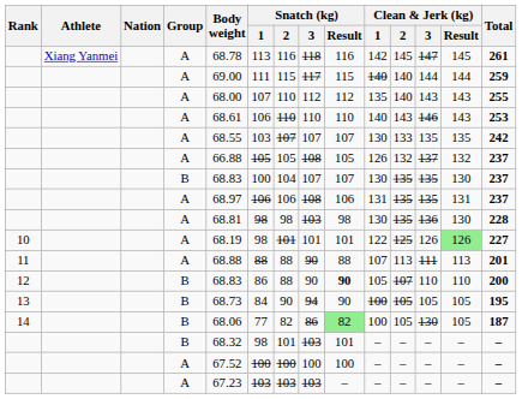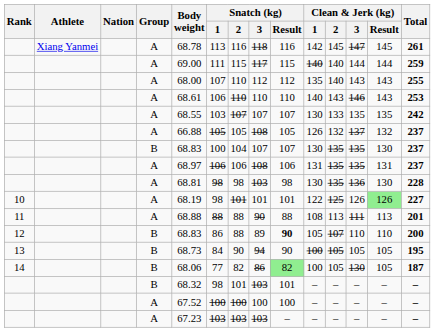 <table class="wikitable sortable" style="text-align:center;">
 <tr>
 <th rowspan=2>Rank</th>
 <th rowspan=2>Athlete</th>
 <th rowspan=2>Nation</th>
 <th rowspan=2>Group</th>
 <th rowspan=2>Body<br>weight</th>
 <th colspan=4>Snatch (kg)</th>
 <th colspan=4>Clean & Jerk (kg)</th>
 <th rowspan=2>Total</th>
 </tr>
 <tr>
 <th>1</th>
 <th>2</th>
 <th>3</th>
 <th>Result</th>
 <th>1</th>
 <th>2</th>
 <th>3</th>
 <th>Result</th>
 </tr>
 <tr>
 <td></td>
 <td align=left><a href='#'>Xiang Yanmei</a></td>
 <td align=left></td>
 <td>A</td>
 <td>68.78</td>
 <td>113</td>
 <td>116</td>
 <td><s>118</s></td>
 <td>116</td>
 <td>142</td>
 <td>145</td>
 <td><s>147</s></td>
 <td>145</td>
 <td><strong>261</strong></td>
 </tr>
 <tr>
 <td></td>
 <td align=left></td>
 <td align=left></td>
 <td>A</td>
 <td>69.00</td>
 <td>111</td>
 <td>115</td>
 <td><s>117</s></td>
 <td>115</td>
 <td><s>140</s></td>
 <td>140</td>
 <td>144</td>
 <td>144</td>
 <td><strong>259</strong></td>
 </tr>
 <tr>
 <td></td>
 <td align=left></td>
 <td align=left></td>
 <td>A</td>
 <td>68.00</td>
 <td>107</td>
 <td>110</td>
 <td>112</td>
 <td>112</td>
 <td>135</td>
 <td>140</td>
 <td>143</td>
 <td>143</td>
 <td><strong>255</strong></td>
 </tr>
 <tr>
 <td></td>
 <td align=left></td>
 <td align=left></td>
 <td>A</td>
 <td>68.61</td>
 <td>106</td>
 <td><s>110</s></td>
 <td>110</td>
 <td>110</td>
 <td>140</td>
 <td>143</td>
 <td><s>146</s></td>
 <td>143</td>
 <td><strong>253</strong></td>
 </tr>
 <tr>
 <td></td>
 <td align=left></td>
 <td align=left></td>
 <td>A</td>
 <td>68.55</td>
 <td>103</td>
 <td><s>107</s></td>
 <td>107</td>
 <td>107</td>
 <td>130</td>
 <td>133</td>
 <td>135</td>
 <td>135</td>
 <td><strong>242</strong></td>
 </tr>
 <tr>
 <td></td>
 <td align=left></td>
 <td align=left></td>
 <td>A</td>
 <td>66.88</td>
 <td><s>105</s></td>
 <td>105</td>
 <td><s>108</s></td>
 <td>105</td>
 <td>126</td>
 <td>132</td>
 <td><s>137</s></td>
 <td>132</td>
 <td><strong>237</strong></td>
 </tr>
 <tr>
 <td></td>
 <td align=left></td>
 <td align=left></td>
 <td>B</td>
 <td>68.83</td>
 <td>100</td>
 <td>104</td>
 <td>107</td>
 <td>107</td>
 <td>130</td>
 <td><s>135</s></td>
 <td><s>135</s></td>
 <td>130</td>
 <td><strong>237</strong></td>
 </tr>
 <tr>
 <td></td>
 <td align=left></td>
 <td align=left></td>
 <td>A</td>
 <td>68.97</td>
 <td><s>106</s></td>
 <td>106</td>
 <td><s>108</s></td>
 <td>106</td>
 <td>131</td>
 <td><s>135</s></td>
 <td><s>135</s></td>
 <td>131</td>
 <td><strong>237</strong></td>
 </tr>
 <tr>
 <td></td>
 <td align=left></td>
 <td align=left></td>
 <td>A</td>
 <td>68.81</td>
 <td><s>98</s></td>
 <td>98</td>
 <td><s>103</s></td>
 <td>98</td>
 <td>130</td>
 <td><s>135</s></td>
 <td><s>136</s></td>
 <td>130</td>
 <td><strong>228</strong></td>
 </tr>
 <tr>
 <td>10</td>
 <td align=left></td>
 <td align=left></td>
 <td>A</td>
 <td>68.19</td>
 <td>98</td>
 <td><s>101</s></td>
 <td>101</td>
 <td>101</td>
 <td>122</td>
 <td><s>125</s></td>
 <td>126</td>
 <td style="background: lightgreen;">126</td>
 <td><strong>227</strong></td>
 </tr>
 <tr>
 <td>11</td>
 <td align=left></td>
 <td align=left></td>
 <td>A</td>
 <td>68.88</td>
 <td><s>88</s></td>
 <td>88</td>
 <td><s>90</s></td>
 <td>88</td>
-<td>107</td>
+<td>108</td>
 <td>113</td>
 <td><s>111</s></td>
 <td>113</td>
 <td><strong>201</strong></td>
 </tr>
 <tr>
 <td>12</td>
 <td align=left></td>
 <td align=left></td>
 <td>B</td>
 <td>68.83</td>
 <td>86</td>
 <td>88</td>
-<td>90</td>
+<td>89</td>
 <td><strong>90</strong></td>
 <td>105</td>
 <td><s>107</s></td>
 <td>110</td>
 <td>110</td>
 <td><strong>200</strong></td>
 </tr>
 <tr>
 <td>13</td>
 <td align=left></td>
 <td align=left></td>
 <td>B</td>
 <td>68.73</td>
 <td>84</td>
 <td>90</td>
 <td><s>94</s></td>
 <td>90</td>
 <td><s>100</s></td>
 <td><s>105</s></td>
 <td>105</td>
 <td>105</td>
 <td><strong>195</strong></td>
 </tr>
 <tr>
 <td>14</td>
 <td align=left></td>
 <td align=left></td>
 <td>B</td>
 <td>68.06</td>
 <td>77</td>
 <td>82</td>
 <td><s>86</s></td>
 <td style="background: lightgreen;">82</td>
 <td>100</td>
 <td>105</td>
 <td><s>130</s></td>
 <td>105</td>
 <td><strong>187</strong></td>
 </tr>
 <tr>
 <td></td>
 <td align=left></td>
 <td align=left></td>
 <td>B</td>
 <td>68.32</td>
 <td>98</td>
 <td>101</td>
 <td><s>103</s></td>
 <td>101</td>
 <td>–</td>
 <td>–</td>
 <td>–</td>
 <td>–</td>
 <td><strong>–</strong></td>
 </tr>
 <tr>
 <td></td>
 <td align=left></td>
 <td align=left></td>
 <td>A</td>
 <td>67.52</td>
 <td><s>100</s></td>
 <td><s>100</s></td>
 <td>100</td>
 <td>100</td>
 <td>–</td>
 <td>–</td>
 <td>–</td>
 <td>–</td>
 <td><strong>–</strong></td>
 </tr>
 <tr>
 <td></td>
 <td align=left></td>
 <td align=left></td>
 <td>A</td>
 <td>67.23</td>
 <td><s>103</s></td>
 <td><s>103</s></td>
 <td><s>103</s></td>
 <td>–</td>
 <td>–</td>
 <td>–</td>
 <td>–</td>
 <td>–</td>
 <td><strong>–</strong></td>
 </tr>
 </table>
